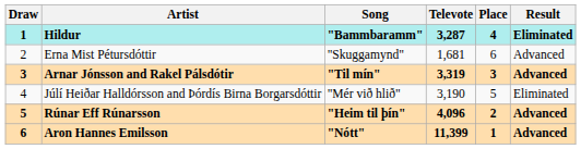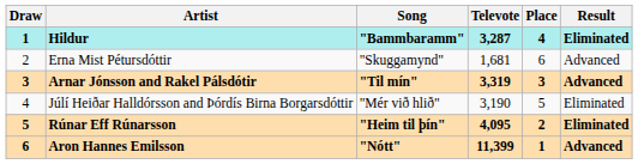 <table class="sortable wikitable" style="margin: 1em auto 1em auto; text-align:center">
 <tr>
 <th>Draw</th>
 <th>Artist</th>
 <th>Song</th>
 <th>Televote</th>
 <th>Place</th>
 <th>Result</th>
 </tr>
 <tr style="font-weight:bold; background:paleturquoise;">
 <td>1</td>
 <td align="left">Hildur</td>
 <td align="left">"Bammbaramm"</td>
 <td>3,287</td>
 <td>4</td>
 <td align="left">Eliminated</td>
 </tr>
 <tr>
 <td>2</td>
 <td align="left">Erna Mist Pétursdóttir</td>
 <td align="left">"Skuggamynd"</td>
 <td>1,681</td>
 <td>6</td>
 <td align="left">Advanced</td>
 </tr>
 <tr style="font-weight:bold; background:navajowhite;">
 <td>3</td>
 <td align="left">Arnar Jónsson and Rakel Pálsdótir</td>
 <td align="left">"Til mín"</td>
 <td>3,319</td>
 <td>3</td>
 <td align="left">Advanced</td>
 </tr>
 <tr>
 <td>4</td>
 <td align="left">Júlí Heiðar Halldórsson and Þórdís Birna Borgarsdóttir</td>
 <td align="left">"Mér við hlið"</td>
 <td>3,190</td>
 <td>5</td>
 <td align="left">Eliminated</td>
 </tr>
 <tr style="font-weight:bold; background:navajowhite;">
 <td>5</td>
 <td align="left">Rúnar Eff Rúnarsson</td>
 <td align="left">"Heim til þín"</td>
-<td>4,096</td>
+<td>4,095</td>
 <td>2</td>
-<td align="left">Advanced</td>
+<td align="left">Eliminated</td>
 </tr>
 <tr style="font-weight:bold; background:navajowhite;">
 <td>6</td>
 <td align="left">Aron Hannes Emilsson</td>
 <td align="left">"Nótt"</td>
 <td>11,399</td>
 <td>1</td>
 <td align="left">Advanced</td>
 </tr>
 </table>
